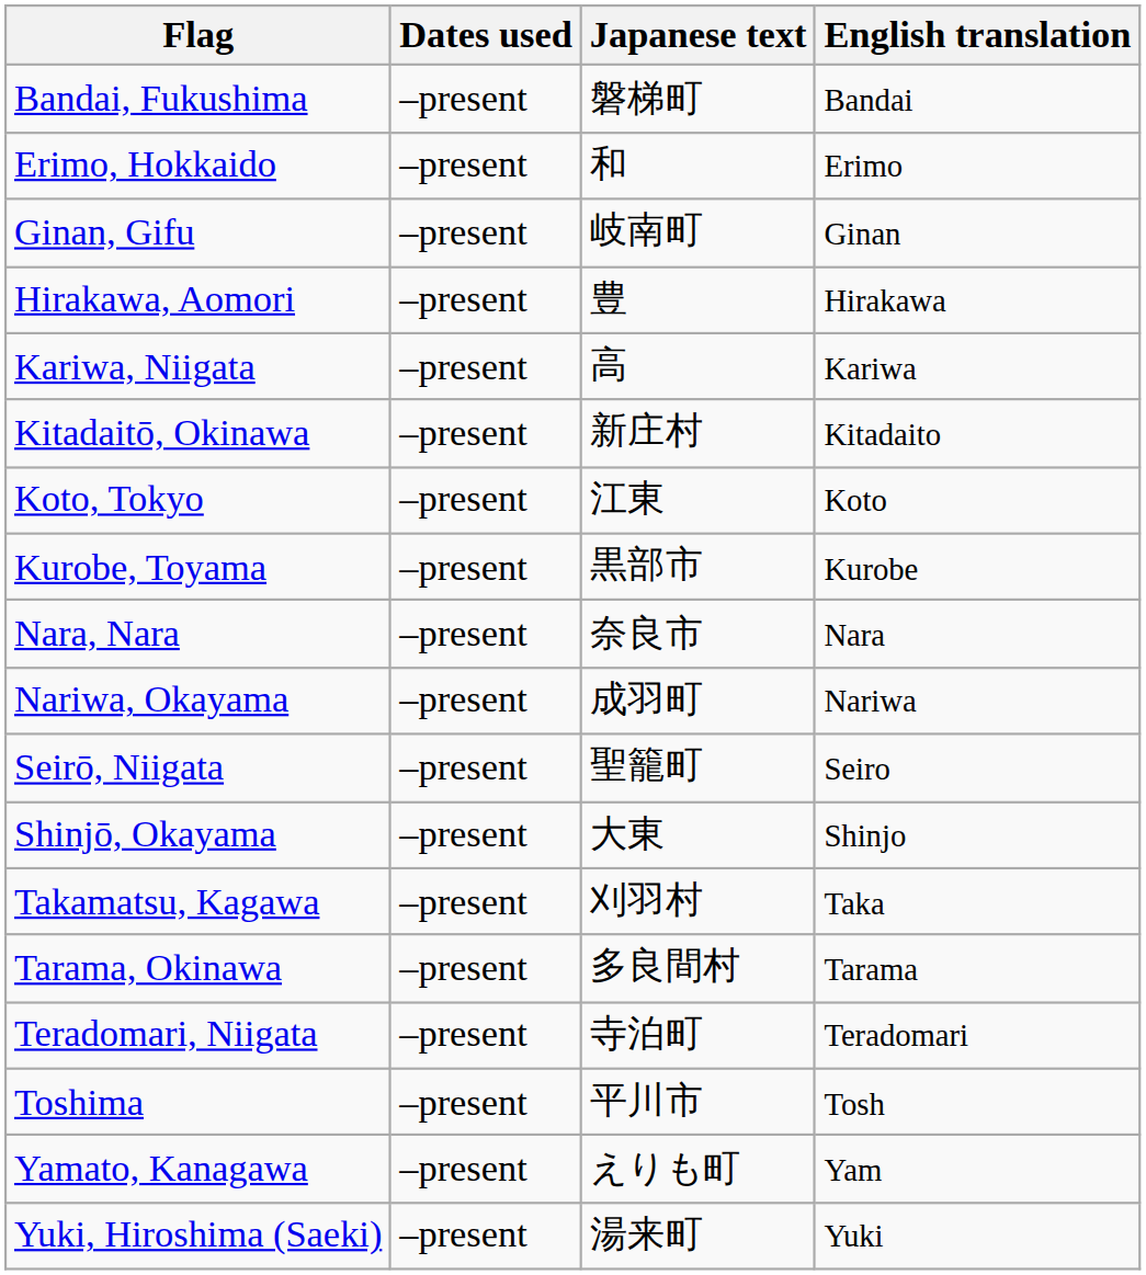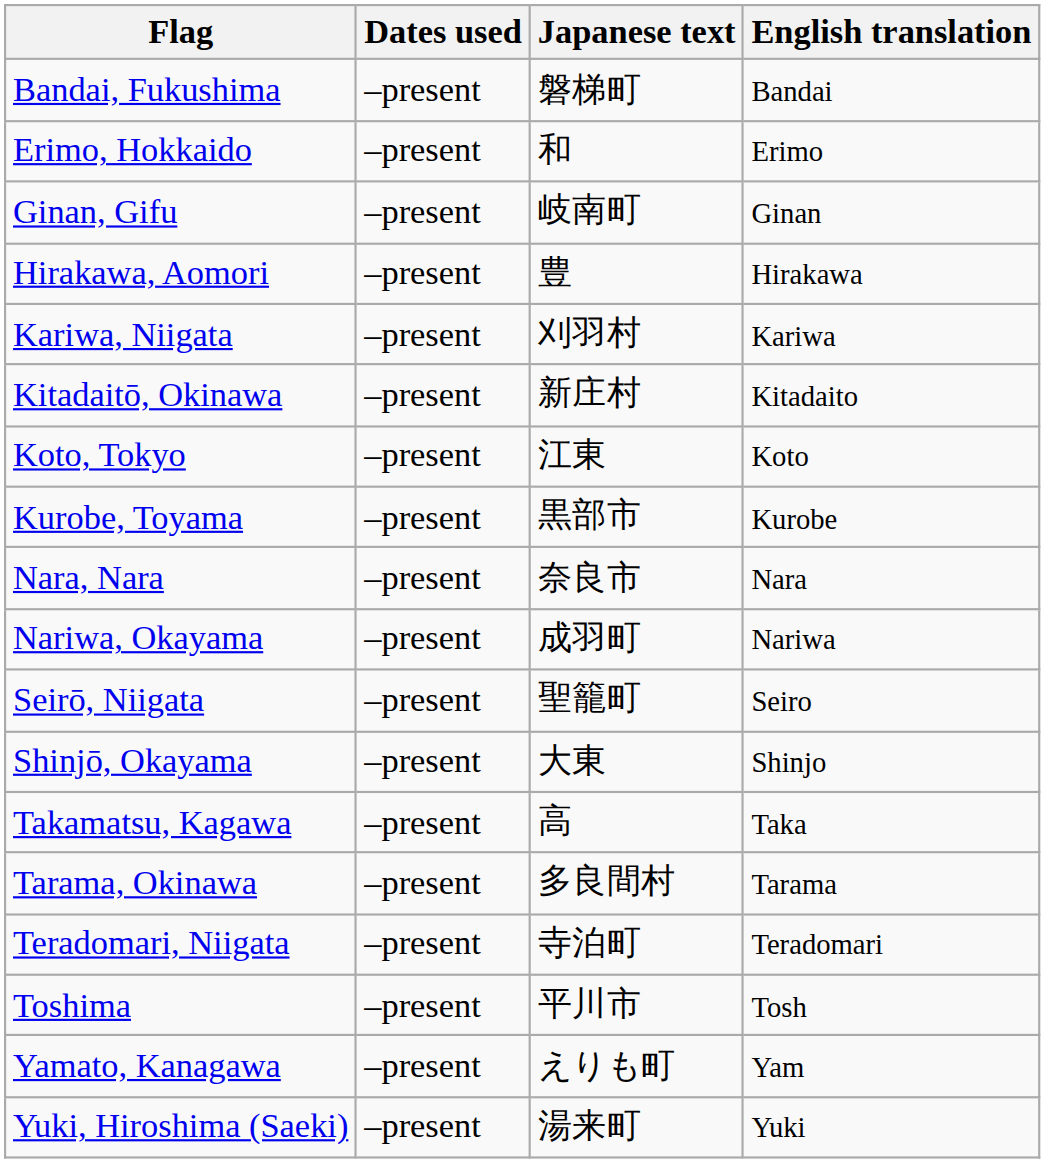 <table class="wikitable sortable noresize">
 <tr>
 <th>Flag</th>
 <th>Dates used</th>
 <th>Japanese text</th>
 <th>English translation</th>
 </tr>
 <tr>
 <td> <a href='#'>Bandai, Fukushima</a></td>
 <td>–present</td>
 <td>磐梯町</td>
 <td><small>Bandai</small></td>
 </tr>
 <tr>
 <td> <a href='#'>Erimo, Hokkaido</a></td>
 <td>–present</td>
 <td>和</td>
 <td><small>Erimo</small></td>
 </tr>
 <tr>
 <td> <a href='#'>Ginan, Gifu</a></td>
 <td>–present</td>
 <td>岐南町</td>
 <td><small>Ginan</small></td>
 </tr>
 <tr>
 <td> <a href='#'>Hirakawa, Aomori</a></td>
 <td>–present</td>
 <td>豊</td>
 <td><small>Hirakawa</small></td>
 </tr>
 <tr>
 <td> <a href='#'>Kariwa, Niigata</a></td>
 <td>–present</td>
-<td>高</td>
+<td>刈羽村</td>
 <td><small>Kariwa</small></td>
 </tr>
 <tr>
 <td> <a href='#'>Kitadaitō, Okinawa</a></td>
 <td>–present</td>
 <td>新庄村</td>
 <td><small>Kitadaito</small></td>
 </tr>
 <tr>
 <td> <a href='#'>Koto, Tokyo</a></td>
 <td>–present</td>
 <td>江東</td>
 <td><small>Koto</small></td>
 </tr>
 <tr>
 <td> <a href='#'>Kurobe, Toyama</a></td>
 <td>–present</td>
 <td>黒部市</td>
 <td><small>Kurobe</small></td>
 </tr>
 <tr>
 <td> <a href='#'>Nara, Nara</a></td>
 <td>–present</td>
 <td>奈良市</td>
 <td><small>Nara</small></td>
 </tr>
 <tr>
 <td> <a href='#'>Nariwa, Okayama</a></td>
 <td>–present</td>
 <td>成羽町</td>
 <td><small>Nariwa</small></td>
 </tr>
 <tr>
 <td> <a href='#'>Seirō, Niigata</a></td>
 <td>–present</td>
 <td>聖籠町</td>
 <td><small>Seiro</small></td>
 </tr>
 <tr>
 <td> <a href='#'>Shinjō, Okayama</a></td>
 <td>–present</td>
 <td>大東</td>
 <td><small>Shinjo</small></td>
 </tr>
 <tr>
 <td> <a href='#'>Takamatsu, Kagawa</a></td>
 <td>–present</td>
-<td>刈羽村</td>
+<td>高</td>
 <td><small>Taka</small></td>
 </tr>
 <tr>
 <td> <a href='#'>Tarama, Okinawa</a></td>
 <td>–present</td>
 <td>多良間村</td>
 <td><small>Tarama</small></td>
 </tr>
 <tr>
 <td> <a href='#'>Teradomari, Niigata</a></td>
 <td>–present</td>
 <td>寺泊町</td>
 <td><small>Teradomari</small></td>
 </tr>
 <tr>
 <td> <a href='#'>Toshima</a></td>
 <td>–present</td>
 <td>平川市</td>
 <td><small>Tosh</small></td>
 </tr>
 <tr>
 <td> <a href='#'>Yamato, Kanagawa</a></td>
 <td>–present</td>
 <td>えりも町</td>
 <td><small>Yam</small></td>
 </tr>
 <tr>
 <td> <a href='#'>Yuki, Hiroshima (Saeki)</a></td>
 <td>–present</td>
 <td>湯来町</td>
 <td><small>Yuki</small></td>
 </tr>
 </table>
